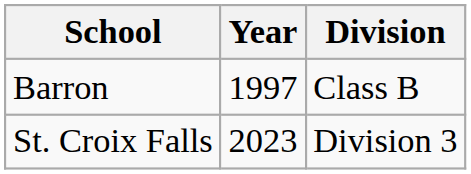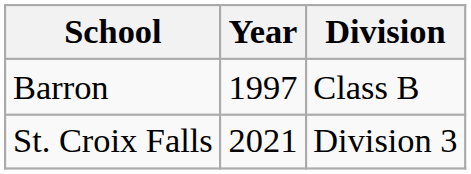 <table class="wikitable">
 <tr>
 <th>School</th>
 <th>Year</th>
 <th>Division</th>
 </tr>
 <tr>
 <td>Barron</td>
 <td>1997</td>
 <td>Class B</td>
 </tr>
 <tr>
 <td>St. Croix Falls</td>
-<td>2023</td>
+<td>2021</td>
 <td>Division 3</td>
 </tr>
 </table>
